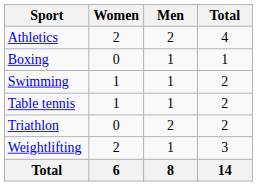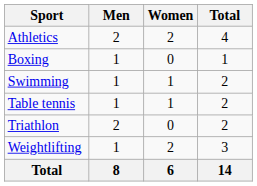 <table class="wikitable sortable" style="text-align:center;">
 <tr>
 <th width=90>Sport</th>
+<th width=55>Men</th>
 <th width=55>Women</th>
-<th width=55>Men</th>
 <th width=55>Total</th>
 </tr>
 <tr>
 <td align=left><a href='#'>Athletics</a></td>
 <td>2</td>
 <td>2</td>
 <td>4</td>
 </tr>
 <tr>
 <td align=left><a href='#'>Boxing</a></td>
+<td>1</td>
 <td>0</td>
-<td>1</td>
 <td>1</td>
 </tr>
 <tr>
 <td align=left><a href='#'>Swimming</a></td>
 <td>1</td>
 <td>1</td>
 <td>2</td>
 </tr>
 <tr>
 <td align=left><a href='#'>Table tennis</a></td>
 <td>1</td>
 <td>1</td>
 <td>2</td>
 </tr>
 <tr>
 <td align=left><a href='#'>Triathlon</a></td>
+<td>2</td>
 <td>0</td>
-<td>2</td>
 <td>2</td>
 </tr>
 <tr>
 <td align=left><a href='#'>Weightlifting</a></td>
+<td>1</td>
 <td>2</td>
-<td>1</td>
 <td>3</td>
 </tr>
 <tr>
 <th>Total</th>
+<th>8</th>
 <th>6</th>
-<th>8</th>
 <th>14</th>
 </tr>
 </table>
